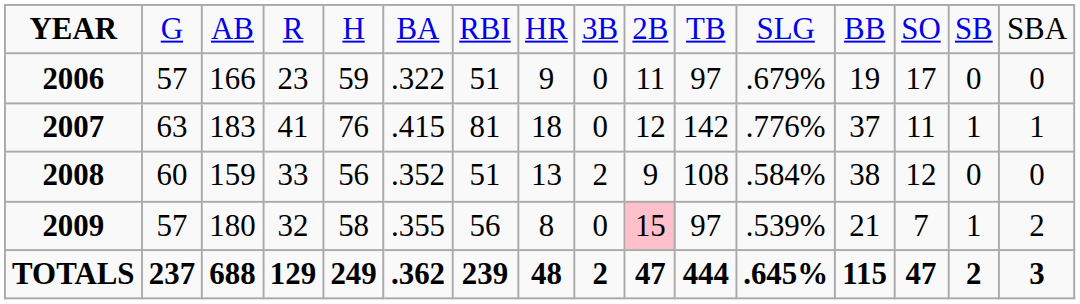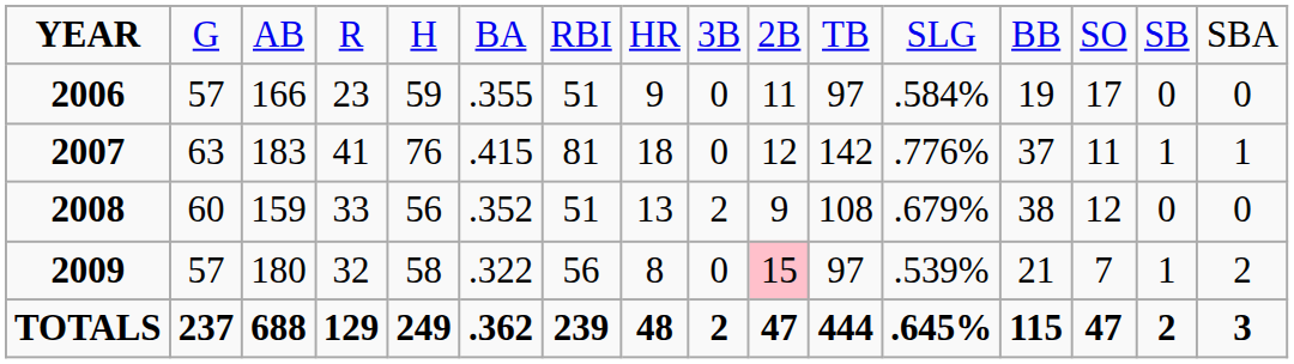 <table class="wikitable">
 <tr align=center>
 <td><strong>YEAR</strong></td>
 <td><a href='#'>G</a></td>
 <td><a href='#'>AB</a></td>
 <td><a href='#'>R</a></td>
 <td><a href='#'>H</a></td>
 <td><a href='#'>BA</a></td>
 <td><a href='#'>RBI</a></td>
 <td><a href='#'>HR</a></td>
 <td><a href='#'>3B</a></td>
 <td><a href='#'>2B</a></td>
 <td><a href='#'>TB</a></td>
 <td><a href='#'>SLG</a></td>
 <td><a href='#'>BB</a></td>
 <td><a href='#'>SO</a></td>
 <td><a href='#'>SB</a></td>
 <td>SBA</td>
 </tr>
 <tr align=center>
 <td><strong>2006</strong></td>
 <td>57</td>
 <td>166</td>
 <td>23</td>
 <td>59</td>
-<td>.322</td>
+<td>.355</td>
 <td>51</td>
 <td>9</td>
 <td>0</td>
 <td>11</td>
 <td>97</td>
-<td>.679%</td>
+<td>.584%</td>
 <td>19</td>
 <td>17</td>
 <td>0</td>
 <td>0</td>
 </tr>
 <tr align=center>
 <td><strong>2007</strong></td>
 <td>63</td>
 <td>183</td>
 <td>41</td>
 <td>76</td>
 <td>.415</td>
 <td>81</td>
 <td>18</td>
 <td>0</td>
 <td>12</td>
 <td>142</td>
 <td>.776%</td>
 <td>37</td>
 <td>11</td>
 <td>1</td>
 <td>1</td>
 </tr>
 <tr align=center>
 <td><strong>2008</strong></td>
 <td>60</td>
 <td>159</td>
 <td>33</td>
 <td>56</td>
 <td>.352</td>
 <td>51</td>
 <td>13</td>
 <td>2</td>
 <td>9</td>
 <td>108</td>
-<td>.584%</td>
+<td>.679%</td>
 <td>38</td>
 <td>12</td>
 <td>0</td>
 <td>0</td>
 </tr>
 <tr align=center>
 <td><strong>2009</strong></td>
 <td>57</td>
 <td>180</td>
 <td>32</td>
 <td>58</td>
-<td>.355</td>
+<td>.322</td>
 <td>56</td>
 <td>8</td>
 <td>0</td>
 <td style="background: pink;">15</td>
 <td>97</td>
 <td>.539%</td>
 <td>21</td>
 <td>7</td>
 <td>1</td>
 <td>2</td>
 </tr>
 <tr align=center>
 <td><strong>TOTALS</strong></td>
 <td><strong>237</strong></td>
 <td><strong>688</strong></td>
 <td><strong>129</strong></td>
 <td><strong>249</strong></td>
 <td><strong>.362</strong></td>
 <td><strong>239</strong></td>
 <td><strong>48</strong></td>
 <td><strong>2</strong></td>
 <td><strong>47</strong></td>
 <td><strong>444</strong></td>
 <td><strong>.645%</strong></td>
 <td><strong>115</strong></td>
 <td><strong>47</strong></td>
 <td><strong>2</strong></td>
 <td><strong>3</strong></td>
 </tr>
 </table>
